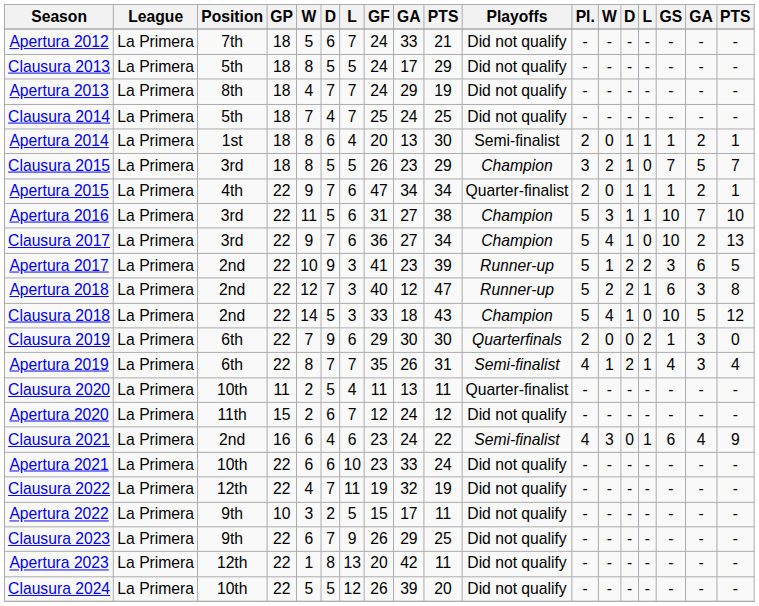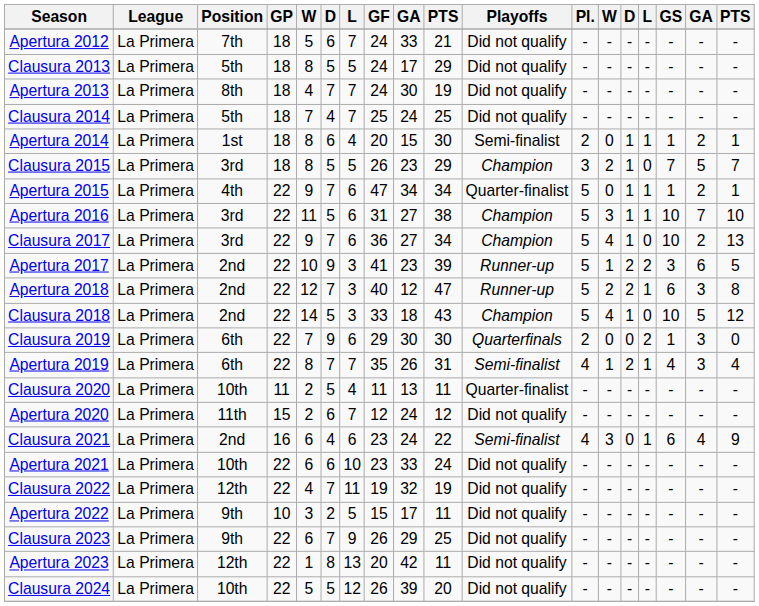 <table class="wikitable" style="text-align:center;">
 <tr>
 <th>Season</th>
 <th>League</th>
 <th>Position</th>
 <th>GP</th>
 <th>W</th>
 <th>D</th>
 <th>L</th>
 <th>GF</th>
 <th>GA</th>
 <th>PTS</th>
 <th>Playoffs</th>
 <th>Pl.</th>
 <th>W</th>
 <th>D</th>
 <th>L</th>
 <th>GS</th>
 <th>GA</th>
 <th>PTS</th>
 </tr>
 <tr>
 </tr>
 <tr>
 <td><a href='#'>Apertura 2012</a></td>
 <td>La Primera</td>
 <td>7th</td>
 <td>18</td>
 <td>5</td>
 <td>6</td>
 <td>7</td>
 <td>24</td>
 <td>33</td>
 <td>21</td>
 <td>Did not qualify</td>
 <td>-</td>
 <td>-</td>
 <td>-</td>
 <td>-</td>
 <td>-</td>
 <td>-</td>
 <td>-</td>
 </tr>
 <tr>
 <td><a href='#'>Clausura 2013</a></td>
 <td>La Primera</td>
 <td>5th</td>
 <td>18</td>
 <td>8</td>
 <td>5</td>
 <td>5</td>
 <td>24</td>
 <td>17</td>
 <td>29</td>
 <td>Did not qualify</td>
 <td>-</td>
 <td>-</td>
 <td>-</td>
 <td>-</td>
 <td>-</td>
 <td>-</td>
 <td>-</td>
 </tr>
 <tr>
 <td><a href='#'>Apertura 2013</a></td>
 <td>La Primera</td>
 <td>8th</td>
 <td>18</td>
 <td>4</td>
 <td>7</td>
 <td>7</td>
 <td>24</td>
-<td>29</td>
+<td>30</td>
 <td>19</td>
 <td>Did not qualify</td>
 <td>-</td>
 <td>-</td>
 <td>-</td>
 <td>-</td>
 <td>-</td>
 <td>-</td>
 <td>-</td>
 </tr>
 <tr>
 <td><a href='#'>Clausura 2014</a></td>
 <td>La Primera</td>
 <td>5th</td>
 <td>18</td>
 <td>7</td>
 <td>4</td>
 <td>7</td>
 <td>25</td>
 <td>24</td>
 <td>25</td>
 <td>Did not qualify</td>
 <td>-</td>
 <td>-</td>
 <td>-</td>
 <td>-</td>
 <td>-</td>
 <td>-</td>
 <td>-</td>
 </tr>
 <tr>
 <td><a href='#'>Apertura 2014</a></td>
 <td>La Primera</td>
 <td>1st</td>
 <td>18</td>
 <td>8</td>
 <td>6</td>
 <td>4</td>
 <td>20</td>
-<td>13</td>
+<td>15</td>
 <td>30</td>
 <td>Semi-finalist</td>
 <td>2</td>
 <td>0</td>
 <td>1</td>
 <td>1</td>
 <td>1</td>
 <td>2</td>
 <td>1</td>
 </tr>
 <tr>
 <td><a href='#'>Clausura 2015</a></td>
 <td>La Primera</td>
 <td>3rd</td>
 <td>18</td>
 <td>8</td>
 <td>5</td>
 <td>5</td>
 <td>26</td>
 <td>23</td>
 <td>29</td>
 <td><em>Champion</em></td>
 <td>3</td>
 <td>2</td>
 <td>1</td>
 <td>0</td>
 <td>7</td>
 <td>5</td>
 <td>7</td>
 </tr>
 <tr>
 <td><a href='#'>Apertura 2015</a></td>
 <td>La Primera</td>
 <td>4th</td>
 <td>22</td>
 <td>9</td>
 <td>7</td>
 <td>6</td>
 <td>47</td>
 <td>34</td>
 <td>34</td>
 <td>Quarter-finalist</td>
-<td>2</td>
+<td>5</td>
 <td>0</td>
 <td>1</td>
 <td>1</td>
 <td>1</td>
 <td>2</td>
 <td>1</td>
 </tr>
 <tr>
 <td><a href='#'>Apertura 2016</a></td>
 <td>La Primera</td>
 <td>3rd</td>
 <td>22</td>
 <td>11</td>
 <td>5</td>
 <td>6</td>
 <td>31</td>
 <td>27</td>
 <td>38</td>
 <td><em>Champion</em></td>
 <td>5</td>
 <td>3</td>
 <td>1</td>
 <td>1</td>
 <td>10</td>
 <td>7</td>
 <td>10</td>
 </tr>
 <tr>
 <td><a href='#'>Clausura 2017</a></td>
 <td>La Primera</td>
 <td>3rd</td>
 <td>22</td>
 <td>9</td>
 <td>7</td>
 <td>6</td>
 <td>36</td>
 <td>27</td>
 <td>34</td>
 <td><em>Champion</em></td>
 <td>5</td>
 <td>4</td>
 <td>1</td>
 <td>0</td>
 <td>10</td>
 <td>2</td>
 <td>13</td>
 </tr>
 <tr>
 <td><a href='#'>Apertura 2017</a></td>
 <td>La Primera</td>
 <td>2nd</td>
 <td>22</td>
 <td>10</td>
 <td>9</td>
 <td>3</td>
 <td>41</td>
 <td>23</td>
 <td>39</td>
 <td><em>Runner-up</em></td>
 <td>5</td>
 <td>1</td>
 <td>2</td>
 <td>2</td>
 <td>3</td>
 <td>6</td>
 <td>5</td>
 </tr>
 <tr>
 <td><a href='#'>Apertura 2018</a></td>
 <td>La Primera</td>
 <td>2nd</td>
 <td>22</td>
 <td>12</td>
 <td>7</td>
 <td>3</td>
 <td>40</td>
 <td>12</td>
 <td>47</td>
 <td><em>Runner-up</em></td>
 <td>5</td>
 <td>2</td>
 <td>2</td>
 <td>1</td>
 <td>6</td>
 <td>3</td>
 <td>8</td>
 </tr>
 <tr>
 <td><a href='#'>Clausura 2018</a></td>
 <td>La Primera</td>
 <td>2nd</td>
 <td>22</td>
 <td>14</td>
 <td>5</td>
 <td>3</td>
 <td>33</td>
 <td>18</td>
 <td>43</td>
 <td><em>Champion</em></td>
 <td>5</td>
 <td>4</td>
 <td>1</td>
 <td>0</td>
 <td>10</td>
 <td>5</td>
 <td>12</td>
 </tr>
 <tr>
 <td><a href='#'>Clausura 2019</a></td>
 <td>La Primera</td>
 <td>6th</td>
 <td>22</td>
 <td>7</td>
 <td>9</td>
 <td>6</td>
 <td>29</td>
 <td>30</td>
 <td>30</td>
 <td><em>Quarterfinals</em></td>
 <td>2</td>
 <td>0</td>
 <td>0</td>
 <td>2</td>
 <td>1</td>
 <td>3</td>
 <td>0</td>
 </tr>
 <tr>
 <td><a href='#'>Apertura 2019</a></td>
 <td>La Primera</td>
 <td>6th</td>
 <td>22</td>
 <td>8</td>
 <td>7</td>
 <td>7</td>
 <td>35</td>
 <td>26</td>
 <td>31</td>
 <td><em>Semi-finalist</em></td>
 <td>4</td>
 <td>1</td>
 <td>2</td>
 <td>1</td>
 <td>4</td>
 <td>3</td>
 <td>4</td>
 </tr>
 <tr>
 <td><a href='#'>Clausura 2020</a></td>
 <td>La Primera</td>
 <td>10th</td>
 <td>11</td>
 <td>2</td>
 <td>5</td>
 <td>4</td>
 <td>11</td>
 <td>13</td>
 <td>11</td>
 <td>Quarter-finalist</td>
 <td>-</td>
 <td>-</td>
 <td>-</td>
 <td>-</td>
 <td>-</td>
 <td>-</td>
 <td>-</td>
 </tr>
 <tr>
 <td><a href='#'>Apertura 2020</a></td>
 <td>La Primera</td>
 <td>11th</td>
 <td>15</td>
 <td>2</td>
 <td>6</td>
 <td>7</td>
 <td>12</td>
 <td>24</td>
 <td>12</td>
 <td>Did not qualify</td>
 <td>-</td>
 <td>-</td>
 <td>-</td>
 <td>-</td>
 <td>-</td>
 <td>-</td>
 <td>-</td>
 </tr>
 <tr>
 <td><a href='#'>Clausura 2021</a></td>
 <td>La Primera</td>
 <td>2nd</td>
 <td>16</td>
 <td>6</td>
 <td>4</td>
 <td>6</td>
 <td>23</td>
 <td>24</td>
 <td>22</td>
 <td><em>Semi-finalist</em></td>
 <td>4</td>
 <td>3</td>
 <td>0</td>
 <td>1</td>
 <td>6</td>
 <td>4</td>
 <td>9</td>
 </tr>
 <tr>
 <td><a href='#'>Apertura 2021</a></td>
 <td>La Primera</td>
 <td>10th</td>
 <td>22</td>
 <td>6</td>
 <td>6</td>
 <td>10</td>
 <td>23</td>
 <td>33</td>
 <td>24</td>
 <td>Did not qualify</td>
 <td>-</td>
 <td>-</td>
 <td>-</td>
 <td>-</td>
 <td>-</td>
 <td>-</td>
 <td>-</td>
 </tr>
 <tr>
 <td><a href='#'>Clausura 2022</a></td>
 <td>La Primera</td>
 <td>12th</td>
 <td>22</td>
 <td>4</td>
 <td>7</td>
 <td>11</td>
 <td>19</td>
 <td>32</td>
 <td>19</td>
 <td>Did not qualify</td>
 <td>-</td>
 <td>-</td>
 <td>-</td>
 <td>-</td>
 <td>-</td>
 <td>-</td>
 <td>-</td>
 </tr>
 <tr>
 <td><a href='#'>Apertura 2022</a></td>
 <td>La Primera</td>
 <td>9th</td>
 <td>10</td>
 <td>3</td>
 <td>2</td>
 <td>5</td>
 <td>15</td>
 <td>17</td>
 <td>11</td>
 <td>Did not qualify</td>
 <td>-</td>
 <td>-</td>
 <td>-</td>
 <td>-</td>
 <td>-</td>
 <td>-</td>
 <td>-</td>
 </tr>
 <tr>
 <td><a href='#'>Clausura 2023</a></td>
 <td>La Primera</td>
 <td>9th</td>
 <td>22</td>
 <td>6</td>
 <td>7</td>
 <td>9</td>
 <td>26</td>
 <td>29</td>
 <td>25</td>
 <td>Did not qualify</td>
 <td>-</td>
 <td>-</td>
 <td>-</td>
 <td>-</td>
 <td>-</td>
 <td>-</td>
 <td>-</td>
 </tr>
 <tr>
 <td><a href='#'>Apertura 2023</a></td>
 <td>La Primera</td>
 <td>12th</td>
 <td>22</td>
 <td>1</td>
 <td>8</td>
 <td>13</td>
 <td>20</td>
 <td>42</td>
 <td>11</td>
 <td>Did not qualify</td>
 <td>-</td>
 <td>-</td>
 <td>-</td>
 <td>-</td>
 <td>-</td>
 <td>-</td>
 <td>-</td>
 </tr>
 <tr>
 <td><a href='#'>Clausura 2024</a></td>
 <td>La Primera</td>
 <td>10th</td>
 <td>22</td>
 <td>5</td>
 <td>5</td>
 <td>12</td>
 <td>26</td>
 <td>39</td>
 <td>20</td>
 <td>Did not qualify</td>
 <td>-</td>
 <td>-</td>
 <td>-</td>
 <td>-</td>
 <td>-</td>
 <td>-</td>
 <td>-</td>
 </tr>
 <tr>
 </tr>
 </table>
